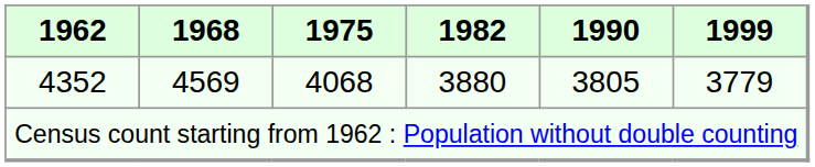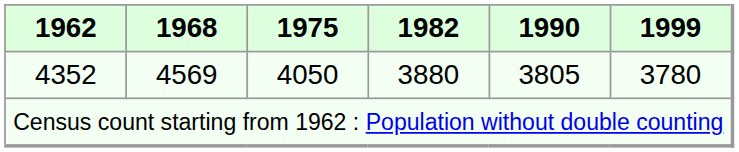 <table align="center" rules="all" cellspacing="0" cellpadding="4" style="border: 1px solid #999; border-right: 2px solid #999; border-bottom:2px solid #999; background: #f3fff3">
 <tr style="background: #ddffdd">
 <th>1962</th>
 <th>1968</th>
 <th>1975</th>
 <th>1982</th>
 <th>1990</th>
 <th>1999</th>
 </tr>
 <tr>
 <td align="center">4352</td>
 <td align="center">4569</td>
-<td align="center">4068</td>
+<td align="center">4050</td>
 <td align="center">3880</td>
 <td align="center">3805</td>
-<td align="center">3779</td>
+<td align="center">3780</td>
 </tr>
 <tr>
 <td colspan=6 align=center><small>Census count starting from 1962 : <a href='#'>Population without double counting</a></small></td>
 </tr>
 </table>
